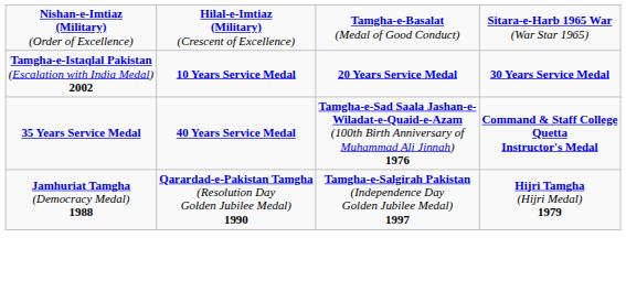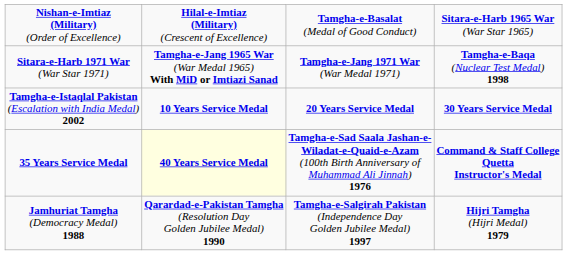 <table class="wikitable" style="margin:1em auto; text-align:center;">
 <tr>
 <td><strong><a href='#'>Nishan-e-Imtiaz</a></strong><br><strong><a href='#'>(Military)</a></strong><br><em>(Order of Excellence)</em></td>
 <td><strong><a href='#'>Hilal-e-Imtiaz</a></strong><br><strong><a href='#'>(Military)</a></strong><br><em>(Crescent of Excellence)</em></td>
 <td><strong><a href='#'>Tamgha-e-Basalat</a></strong><br><em>(Medal of Good Conduct)</em></td>
 <td><strong><a href='#'>Sitara-e-Harb 1965 War</a></strong><br><em>(War Star 1965)</em></td>
+</tr>
+<tr>
+<td><strong><a href='#'>Sitara-e-Harb 1971 War</a></strong><br><em>(War Star 1971)</em></td>
+<td><a href='#'><strong>Tamgha-e-Jang 1965 War</strong></a><br><em>(War Medal 1965)</em><br><strong>With <a href='#'>MiD</a> or <a href='#'>Imtiazi Sanad</a></strong></td>
+<td><strong><a href='#'>Tamgha-e-Jang 1971 War</a></strong><br><em>(War Medal 1971)</em></td>
+<td><strong><a href='#'>Tamgha-e-Baqa</a></strong><br><em>(<a href='#'>Nuclear Test Medal</a>)</em><br><strong>1998</strong></td>
 </tr>
 <tr>
 <td><strong><a href='#'>Tamgha-e-Istaqlal Pakistan</a></strong><br><em>(<a href='#'>Escalation with India Medal</a>)</em><br><strong>2002</strong></td>
 <td><strong><a href='#'>10 Years Service Medal</a></strong></td>
 <td><strong><a href='#'>20 Years Service Medal</a></strong></td>
 <td><strong><a href='#'>30 Years Service Medal</a></strong></td>
 </tr>
 <tr>
 <td><strong><a href='#'>35 Years Service Medal</a></strong></td>
-<td><strong><a href='#'>40 Years Service Medal</a></strong></td>
+<td style="background: lightyellow;"><strong><a href='#'>40 Years Service Medal</a></strong></td>
 <td><strong><a href='#'>Tamgha-e-Sad Saala Jashan-e-</a></strong><br><strong><a href='#'>Wiladat-e-Quaid-e-Azam</a></strong><br><em>(100th Birth Anniversary of</em><br><em><a href='#'>Muhammad Ali Jinnah</a>)</em><br><strong>1976</strong></td>
 <td><a href='#'><strong>Command & Staff College</strong></a><br><strong><a href='#'>Quetta</a></strong><br><strong><a href='#'>Instructor's Medal</a></strong></td>
 </tr>
 <tr>
 <td><strong><a href='#'>Jamhuriat Tamgha</a></strong><br><em>(Democracy Medal)</em><br><strong>1988</strong></td>
 <td><strong><a href='#'>Qarardad-e-Pakistan Tamgha</a></strong><br><em>(Resolution Day</em><br><em>Golden Jubilee Medal)</em><br><strong>1990</strong></td>
 <td><strong><a href='#'>Tamgha-e-Salgirah Pakistan</a></strong><br><em>(Independence Day</em><br><em>Golden Jubilee Medal)</em><br><strong>1997</strong></td>
 <td><strong><a href='#'>Hijri Tamgha</a></strong><br><em>(Hijri Medal)</em><br><strong>1979</strong></td>
 </tr>
 </table>
